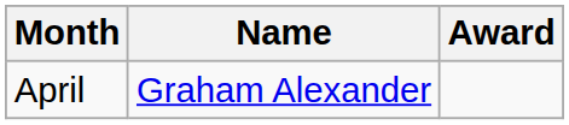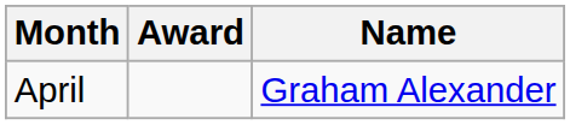 <table class="wikitable"  class= style="text-align:center; border:1px #aaa solid; font-size:95%">
 <tr>
 <th>Month</th>
+<th>Award</th>
 <th>Name</th>
-<th>Award</th>
 </tr>
 <tr>
 <td>April</td>
+<td></td>
 <td><a href='#'>Graham Alexander</a></td>
-<td></td>
 </tr>
 </table>
